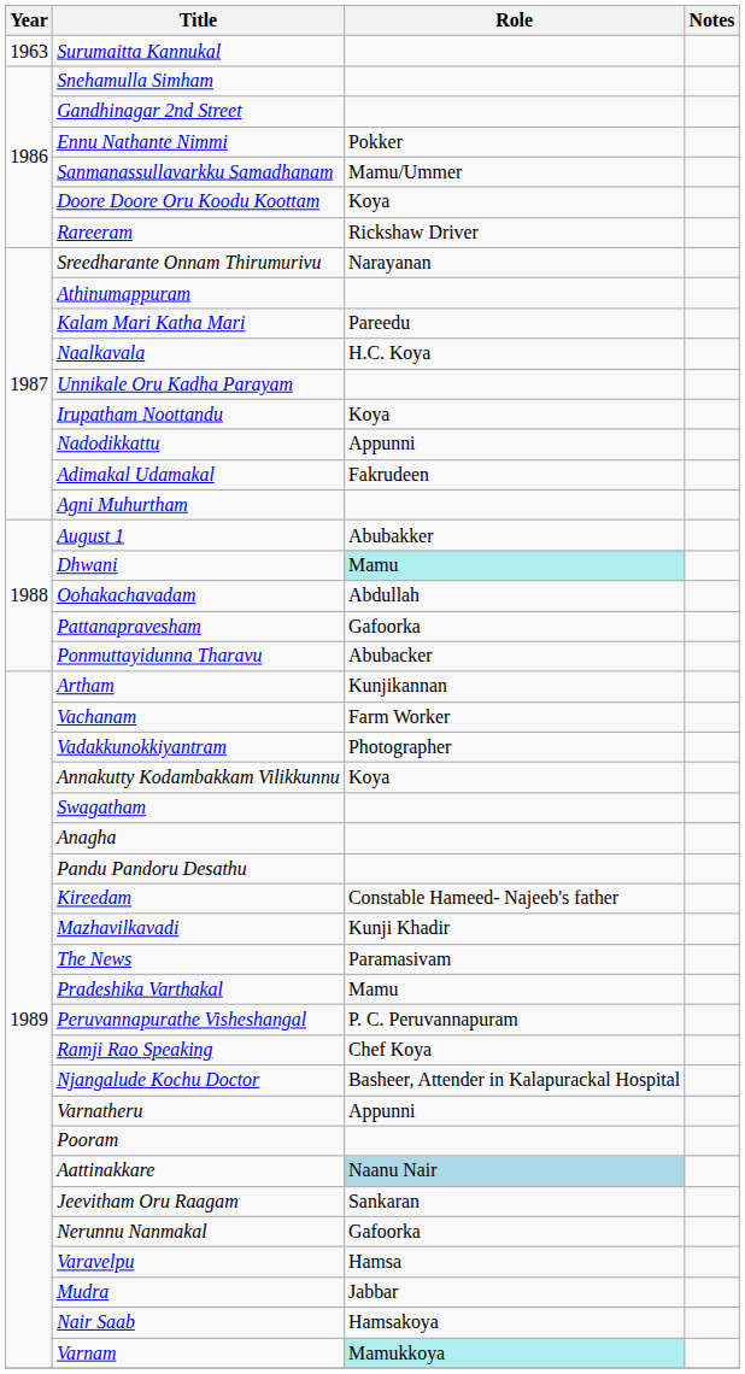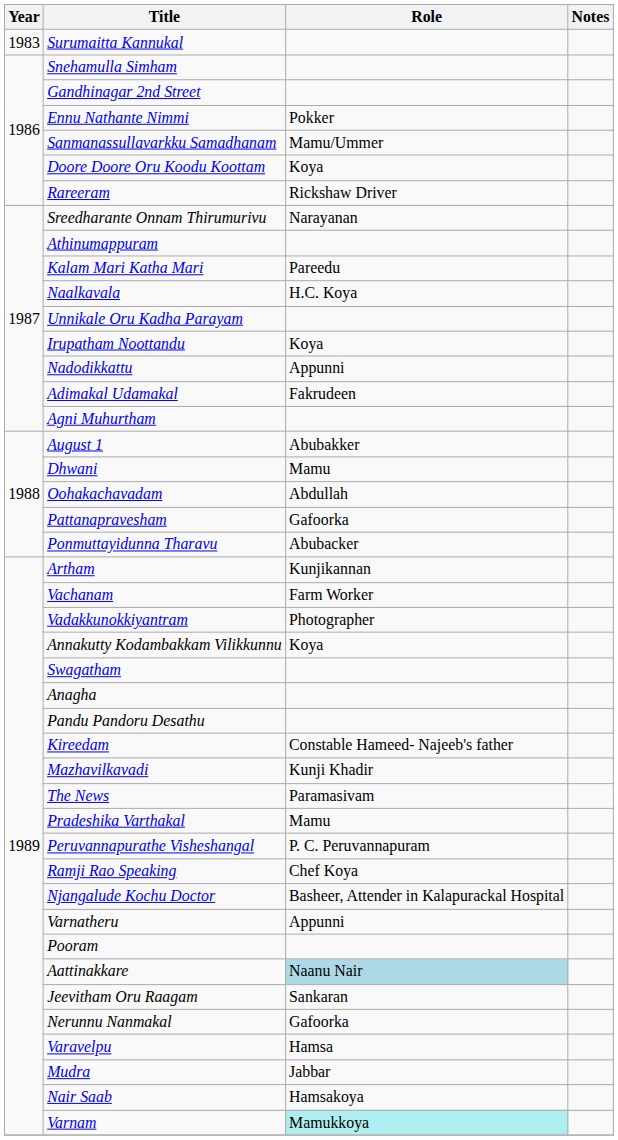 <table class="wikitable sortable">
 <tr>
 <th>Year</th>
 <th>Title</th>
 <th>Role</th>
 <th class="unsortable">Notes</th>
 </tr>
 <tr>
-<td>1963</td>
+<td>1983</td>
 <td><em><a href='#'>Surumaitta Kannukal</a></em></td>
 <td></td>
 <td></td>
 </tr>
 <tr>
 <td rowspan=6>1986</td>
 <td><em><a href='#'>Snehamulla Simham</a></em></td>
 <td></td>
 <td></td>
 </tr>
 <tr>
 <td><em><a href='#'>Gandhinagar 2nd Street</a></em></td>
 <td></td>
 <td></td>
 </tr>
 <tr>
 <td><em><a href='#'>Ennu Nathante Nimmi</a></em></td>
 <td>Pokker</td>
 <td></td>
 </tr>
 <tr>
 <td><em><a href='#'>Sanmanassullavarkku Samadhanam</a></em></td>
 <td>Mamu/Ummer</td>
 <td></td>
 </tr>
 <tr>
 <td><em><a href='#'>Doore Doore Oru Koodu Koottam</a></em></td>
 <td>Koya</td>
 <td></td>
 </tr>
 <tr>
 <td><em><a href='#'>Rareeram</a></em></td>
 <td>Rickshaw Driver</td>
 <td></td>
 </tr>
 <tr>
 <td rowspan=9>1987</td>
 <td><em>Sreedharante Onnam Thirumurivu</em></td>
 <td>Narayanan</td>
 <td></td>
 </tr>
 <tr>
 <td><em><a href='#'>Athinumappuram</a></em></td>
 <td></td>
 <td></td>
 </tr>
 <tr>
 <td><em><a href='#'>Kalam Mari Katha Mari</a></em></td>
 <td>Pareedu</td>
 <td></td>
 </tr>
 <tr>
 <td><em><a href='#'>Naalkavala</a></em></td>
 <td>H.C. Koya</td>
 <td></td>
 </tr>
 <tr>
 <td><em><a href='#'>Unnikale Oru Kadha Parayam</a></em></td>
 <td></td>
 <td></td>
 </tr>
 <tr>
 <td><em><a href='#'>Irupatham Noottandu</a></em></td>
 <td>Koya</td>
 <td></td>
 </tr>
 <tr>
 <td><em><a href='#'>Nadodikkattu</a></em></td>
 <td>Appunni</td>
 <td></td>
 </tr>
 <tr>
 <td><em><a href='#'>Adimakal Udamakal</a></em></td>
 <td>Fakrudeen</td>
 <td></td>
 </tr>
 <tr>
 <td><em><a href='#'>Agni Muhurtham</a></em></td>
 <td></td>
 <td></td>
 </tr>
 <tr>
 <td rowspan=5>1988</td>
 <td><em><a href='#'>August 1</a></em></td>
 <td>Abubakker</td>
 <td></td>
 </tr>
 <tr>
 <td><em><a href='#'>Dhwani</a></em></td>
-<td style="background: paleturquoise;">Mamu</td>
+<td>Mamu</td>
 <td></td>
 </tr>
 <tr>
 <td><em><a href='#'>Oohakachavadam</a></em></td>
 <td>Abdullah</td>
 <td></td>
 </tr>
 <tr>
 <td><em><a href='#'>Pattanapravesham</a></em></td>
 <td>Gafoorka</td>
 <td></td>
 </tr>
 <tr>
 <td><em><a href='#'>Ponmuttayidunna Tharavu</a></em></td>
 <td>Abubacker</td>
 <td></td>
 </tr>
 <tr>
 <td rowspan=23>1989</td>
 <td><em><a href='#'>Artham</a></em></td>
 <td>Kunjikannan</td>
 <td></td>
 </tr>
 <tr>
 <td><em><a href='#'>Vachanam</a></em></td>
 <td>Farm Worker</td>
 <td></td>
 </tr>
 <tr>
 <td><em><a href='#'>Vadakkunokkiyantram</a></em></td>
 <td>Photographer</td>
 <td></td>
 </tr>
 <tr>
 <td><em>Annakutty Kodambakkam Vilikkunnu</em></td>
 <td>Koya</td>
 <td></td>
 </tr>
 <tr>
 <td><em><a href='#'>Swagatham</a></em></td>
 <td></td>
 <td></td>
 </tr>
 <tr>
 <td><em>Anagha</em></td>
 <td></td>
 <td></td>
 </tr>
 <tr>
 <td><em>Pandu Pandoru Desathu</em></td>
 <td></td>
 <td></td>
 </tr>
 <tr>
 <td><em><a href='#'>Kireedam</a></em></td>
 <td>Constable Hameed- Najeeb's father</td>
 <td></td>
 </tr>
 <tr>
 <td><em><a href='#'>Mazhavilkavadi</a></em></td>
 <td>Kunji Khadir</td>
 <td></td>
 </tr>
 <tr>
 <td><em><a href='#'>The News</a></em></td>
 <td>Paramasivam</td>
 <td></td>
 </tr>
 <tr>
 <td><em><a href='#'>Pradeshika Varthakal</a></em></td>
 <td>Mamu</td>
 <td></td>
 </tr>
 <tr>
 <td><em><a href='#'>Peruvannapurathe Visheshangal</a></em></td>
 <td>P. C. Peruvannapuram</td>
 <td></td>
 </tr>
 <tr>
 <td><em><a href='#'>Ramji Rao Speaking</a></em></td>
 <td>Chef Koya</td>
 <td></td>
 </tr>
 <tr>
 <td><em><a href='#'>Njangalude Kochu Doctor</a></em></td>
 <td>Basheer, Attender in Kalapurackal Hospital</td>
 <td></td>
 </tr>
 <tr>
 <td><em>Varnatheru</em></td>
 <td>Appunni</td>
 <td></td>
 </tr>
 <tr>
 <td><em>Pooram</em></td>
 <td></td>
 <td></td>
 </tr>
 <tr>
 <td><em>Aattinakkare</em></td>
 <td style="background: lightblue;">Naanu Nair</td>
 <td></td>
 </tr>
 <tr>
 <td><em>Jeevitham Oru Raagam</em></td>
 <td>Sankaran</td>
 <td></td>
 </tr>
 <tr>
 <td><em>Nerunnu Nanmakal</em></td>
 <td>Gafoorka</td>
 <td></td>
 </tr>
 <tr>
 <td><em><a href='#'>Varavelpu</a></em></td>
 <td>Hamsa</td>
 <td></td>
 </tr>
 <tr>
 <td><em><a href='#'>Mudra</a></em></td>
 <td>Jabbar</td>
 <td></td>
 </tr>
 <tr>
 <td><em><a href='#'>Nair Saab</a></em></td>
 <td>Hamsakoya</td>
 <td></td>
 </tr>
 <tr>
 <td><em><a href='#'>Varnam</a></em></td>
 <td style="background: paleturquoise;">Mamukkoya</td>
 <td></td>
 </tr>
 <tr>
 </tr>
 </table>
